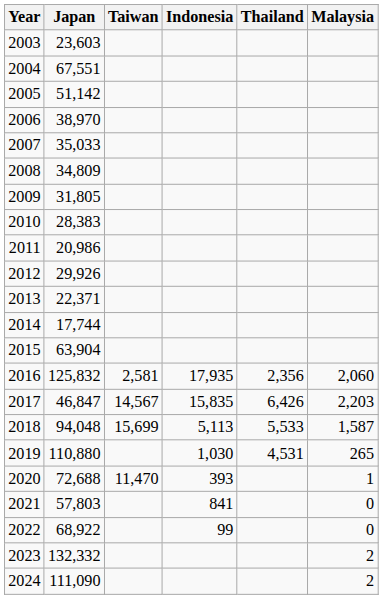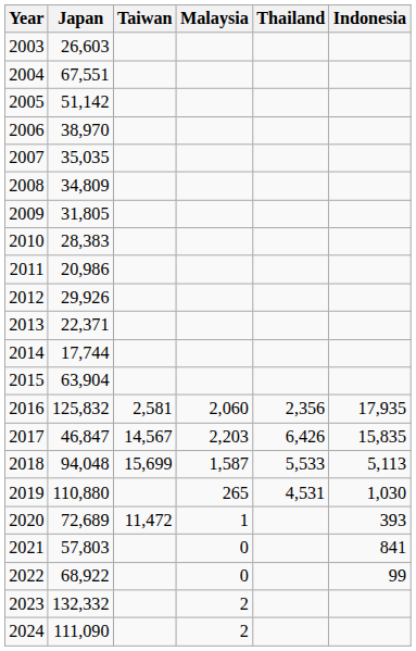 <table class=wikitable style="text-align: right;">
 <tr>
 <th>Year</th>
 <th>Japan</th>
 <th>Taiwan</th>
+<th>Malaysia</th>
+<th>Thailand</th>
 <th>Indonesia</th>
-<th>Thailand</th>
-<th>Malaysia</th>
 </tr>
 <tr>
 <td>2003</td>
-<td>23,603</td>
+<td>26,603</td>
 <td></td>
 <td></td>
 <td></td>
 <td></td>
 </tr>
 <tr>
 <td>2004</td>
 <td>67,551</td>
 <td></td>
 <td></td>
 <td></td>
 <td></td>
 </tr>
 <tr>
 <td>2005</td>
 <td>51,142</td>
 <td></td>
 <td></td>
 <td></td>
 <td></td>
 </tr>
 <tr>
 <td>2006</td>
 <td>38,970</td>
 <td></td>
 <td></td>
 <td></td>
 <td></td>
 </tr>
 <tr>
 <td>2007</td>
-<td>35,033</td>
+<td>35,035</td>
 <td></td>
 <td></td>
 <td></td>
 <td></td>
 </tr>
 <tr>
 <td>2008</td>
 <td>34,809</td>
 <td></td>
 <td></td>
 <td></td>
 <td></td>
 </tr>
 <tr>
 <td>2009</td>
 <td>31,805</td>
 <td></td>
 <td></td>
 <td></td>
 <td></td>
 </tr>
 <tr>
 <td>2010</td>
 <td>28,383</td>
 <td></td>
 <td></td>
 <td></td>
 <td></td>
 </tr>
 <tr>
 <td>2011</td>
 <td>20,986</td>
 <td></td>
 <td></td>
 <td></td>
 <td></td>
 </tr>
 <tr>
 <td>2012</td>
 <td>29,926</td>
 <td></td>
 <td></td>
 <td></td>
 <td></td>
 </tr>
 <tr>
 <td>2013</td>
 <td>22,371</td>
 <td></td>
 <td></td>
 <td></td>
 <td></td>
 </tr>
 <tr>
 <td>2014</td>
 <td>17,744</td>
 <td></td>
 <td></td>
 <td></td>
 <td></td>
 </tr>
 <tr>
 <td>2015</td>
 <td>63,904</td>
 <td></td>
 <td></td>
 <td></td>
 <td></td>
 </tr>
 <tr>
 <td>2016</td>
 <td>125,832</td>
 <td>2,581</td>
+<td>2,060</td>
+<td>2,356</td>
 <td>17,935</td>
-<td>2,356</td>
-<td>2,060</td>
 </tr>
 <tr>
 <td>2017</td>
 <td>46,847</td>
 <td>14,567</td>
+<td>2,203</td>
+<td>6,426</td>
 <td>15,835</td>
-<td>6,426</td>
-<td>2,203</td>
 </tr>
 <tr>
 <td>2018</td>
 <td>94,048</td>
 <td>15,699</td>
+<td>1,587</td>
+<td>5,533</td>
 <td>5,113</td>
-<td>5,533</td>
-<td>1,587</td>
 </tr>
 <tr>
 <td>2019</td>
 <td>110,880</td>
 <td></td>
+<td>265</td>
+<td>4,531</td>
 <td>1,030</td>
-<td>4,531</td>
-<td>265</td>
 </tr>
 <tr>
 <td>2020</td>
-<td>72,688</td>
-<td>11,470</td>
+<td>72,689</td>
+<td>11,472</td>
+<td>1</td>
+<td></td>
 <td>393</td>
-<td></td>
-<td>1</td>
 </tr>
 <tr>
 <td>2021</td>
 <td>57,803</td>
 <td></td>
+<td>0</td>
+<td></td>
 <td>841</td>
-<td></td>
-<td>0</td>
 </tr>
 <tr>
 <td>2022</td>
 <td>68,922</td>
 <td></td>
+<td>0</td>
+<td></td>
 <td>99</td>
-<td></td>
-<td>0</td>
 </tr>
 <tr>
 <td>2023</td>
 <td>132,332</td>
 <td></td>
+<td>2</td>
 <td></td>
 <td></td>
-<td>2</td>
 </tr>
 <tr>
 <td>2024</td>
 <td>111,090</td>
 <td></td>
+<td>2</td>
 <td></td>
 <td></td>
-<td>2</td>
 </tr>
 </table>
